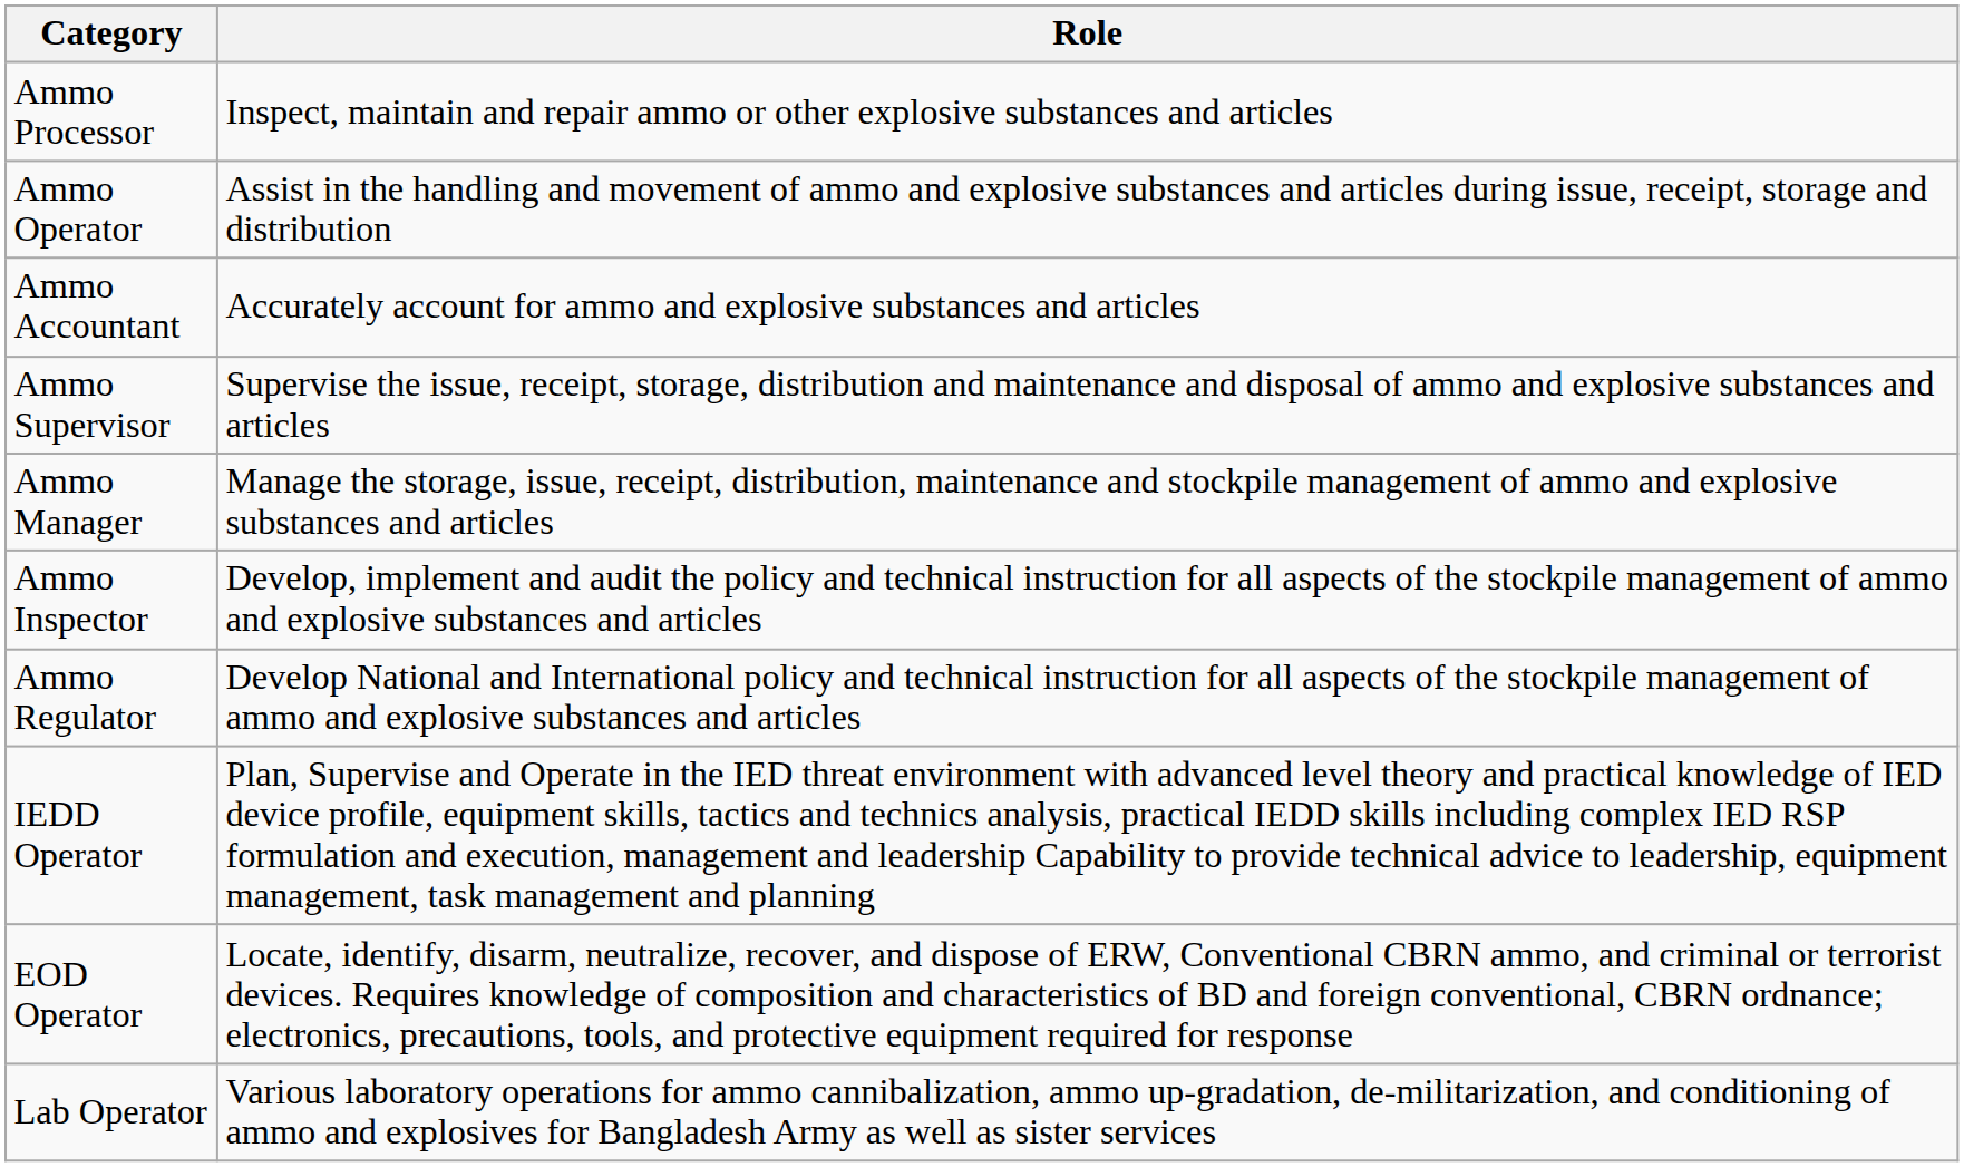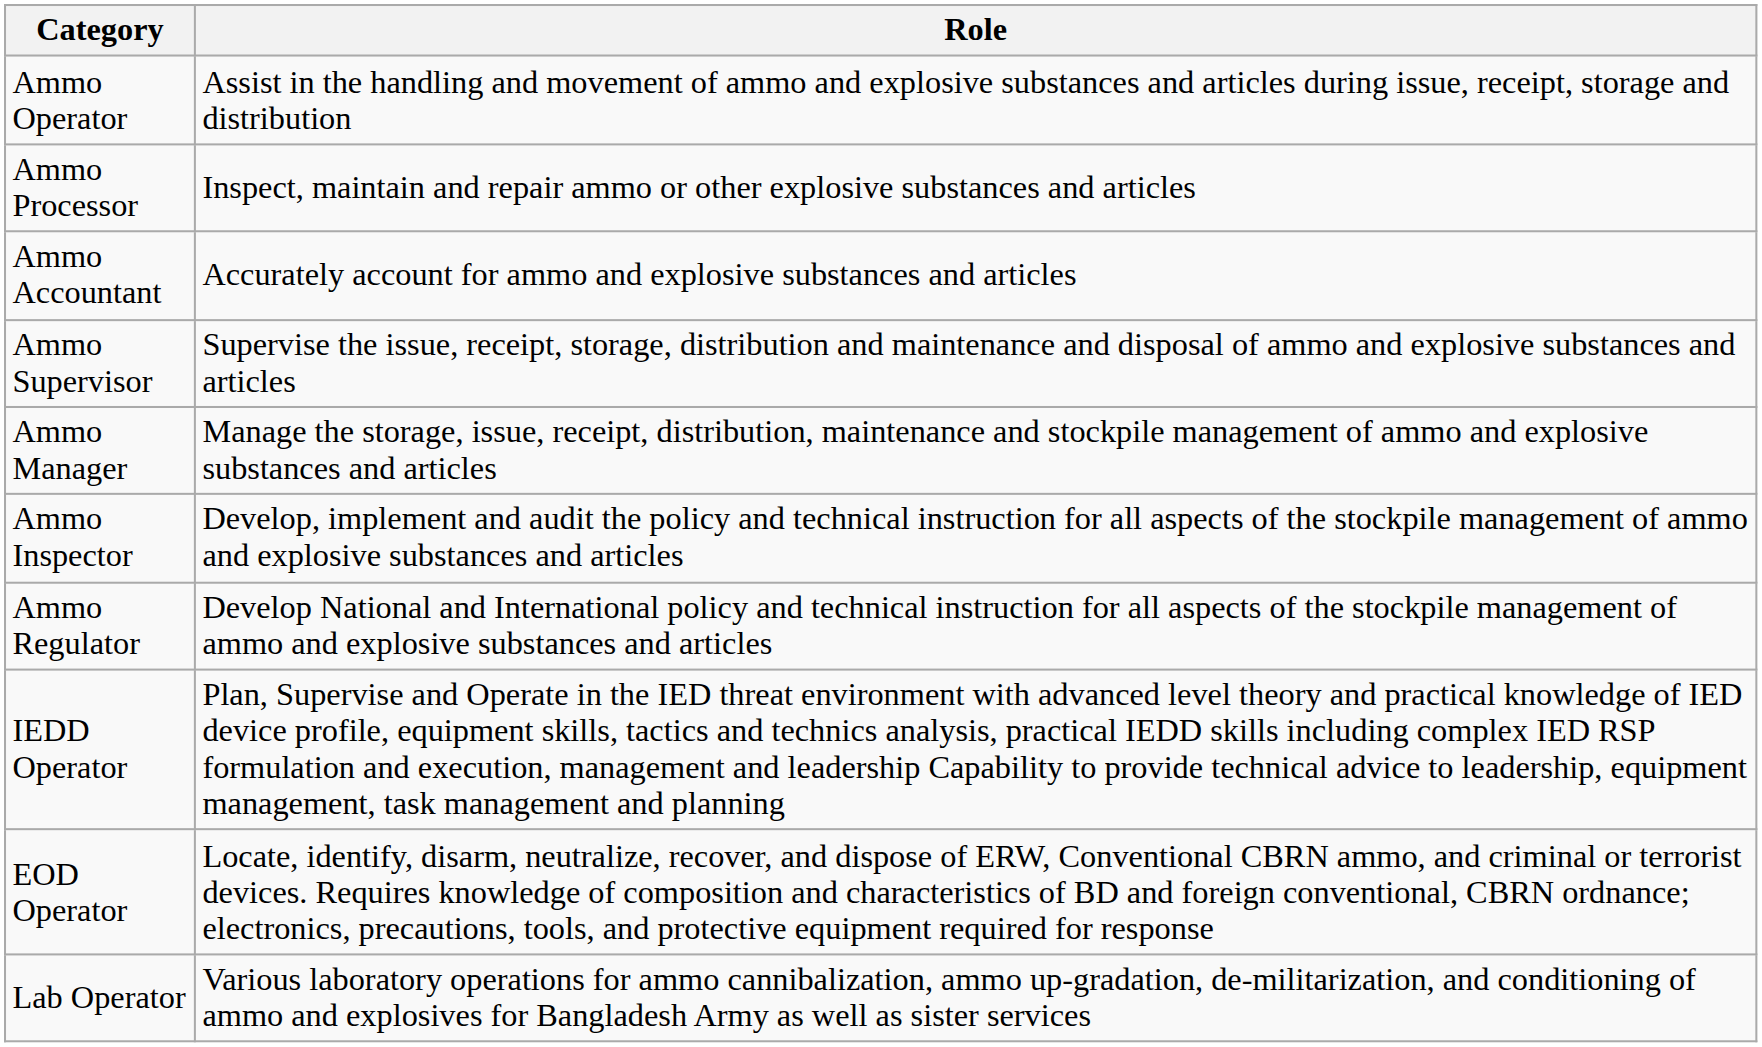 <table class="wikitable">
 <tr>
 <th><strong>Category</strong></th>
 <th><strong>Role</strong></th>
 </tr>
 <tr>
+<td>Ammo Operator</td>
+<td>Assist in the handling and movement of ammo and explosive substances and articles during issue, receipt, storage and distribution</td>
+</tr>
+<tr>
 <td>Ammo Processor</td>
 <td>Inspect, maintain and repair ammo or other explosive substances and articles</td>
-</tr>
-<tr>
-<td>Ammo Operator</td>
-<td>Assist in the handling and movement of ammo and explosive substances and articles during issue, receipt, storage and distribution</td>
 </tr>
 <tr>
 <td>Ammo Accountant</td>
 <td>Accurately account for ammo and explosive substances and articles</td>
 </tr>
 <tr>
 <td>Ammo Supervisor</td>
 <td>Supervise the issue, receipt, storage, distribution and maintenance and disposal of ammo and explosive substances and articles</td>
 </tr>
 <tr>
 <td>Ammo Manager</td>
 <td>Manage the storage, issue, receipt, distribution, maintenance and stockpile management of ammo and explosive substances and articles</td>
 </tr>
 <tr>
 <td>Ammo Inspector</td>
 <td>Develop, implement and audit the policy and technical instruction for all aspects of the stockpile management of ammo and explosive substances and articles</td>
 </tr>
 <tr>
 <td>Ammo Regulator</td>
 <td>Develop National and International policy and technical instruction for all aspects of the stockpile management of ammo and explosive substances and articles</td>
 </tr>
 <tr>
 <td>IEDD Operator</td>
 <td>Plan, Supervise and Operate in the IED threat environment with advanced level theory and practical knowledge of IED device profile, equipment skills, tactics and technics analysis, practical IEDD skills including complex IED RSP formulation and execution, management and leadership Capability to provide technical advice to leadership, equipment management, task management and planning</td>
 </tr>
 <tr>
 <td>EOD Operator</td>
 <td>Locate, identify, disarm, neutralize, recover, and dispose of ERW, Conventional CBRN ammo, and criminal or terrorist devices. Requires knowledge of composition and characteristics of BD and foreign conventional, CBRN ordnance; electronics, precautions, tools, and protective equipment required for response</td>
 </tr>
 <tr>
 <td>Lab Operator</td>
 <td>Various laboratory operations for ammo cannibalization, ammo up-gradation, de-militarization, and conditioning of ammo and explosives for Bangladesh Army as well as sister services</td>
 </tr>
 </table>
